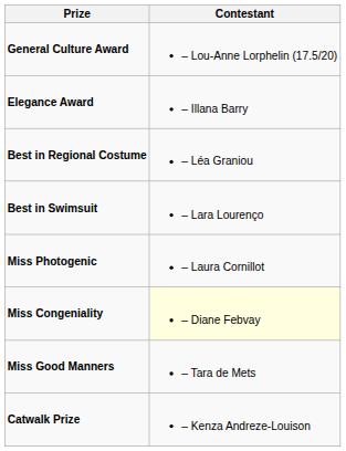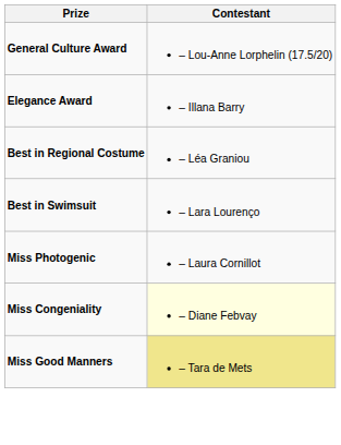 <table class="wikitable " style="font-size: 95%;">
 <tr>
 <th>Prize</th>
 <th>Contestant</th>
 </tr>
 <tr>
 <td><strong>General Culture Award</strong></td>
 <td><br><ul><li><strong></strong> – Lou-Anne Lorphelin (17.5/20)</li></ul></td>
 </tr>
 <tr>
 <td><strong>Elegance Award</strong></td>
 <td><br><ul><li><strong></strong> – Illana Barry</li></ul></td>
 </tr>
 <tr>
 <td><strong>Best in Regional Costume</strong></td>
 <td><br><ul><li><strong></strong> – Léa Graniou</li></ul></td>
 </tr>
 <tr>
 <td><strong>Best in Swimsuit</strong></td>
 <td><br><ul><li><strong></strong> – Lara Lourenço</li></ul></td>
 </tr>
 <tr>
 <td><strong>Miss Photogenic</strong></td>
 <td><br><ul><li><strong></strong> – Laura Cornillot</li></ul></td>
 </tr>
 <tr>
 <td><strong>Miss Congeniality</strong></td>
 <td style="background: lightyellow;"><br><ul><li><strong></strong> – Diane Febvay</li></ul></td>
 </tr>
 <tr>
 <td><strong>Miss Good Manners</strong></td>
-<td><br><ul><li><strong></strong> – Tara de Mets</li></ul></td>
-</tr>
-<tr>
-<td><strong>Catwalk Prize</strong></td>
-<td><br><ul><li><strong></strong> – Kenza Andreze-Louison</li></ul></td>
+<td style="background: khaki;"><br><ul><li><strong></strong> – Tara de Mets</li></ul></td>
 </tr>
 </table>
